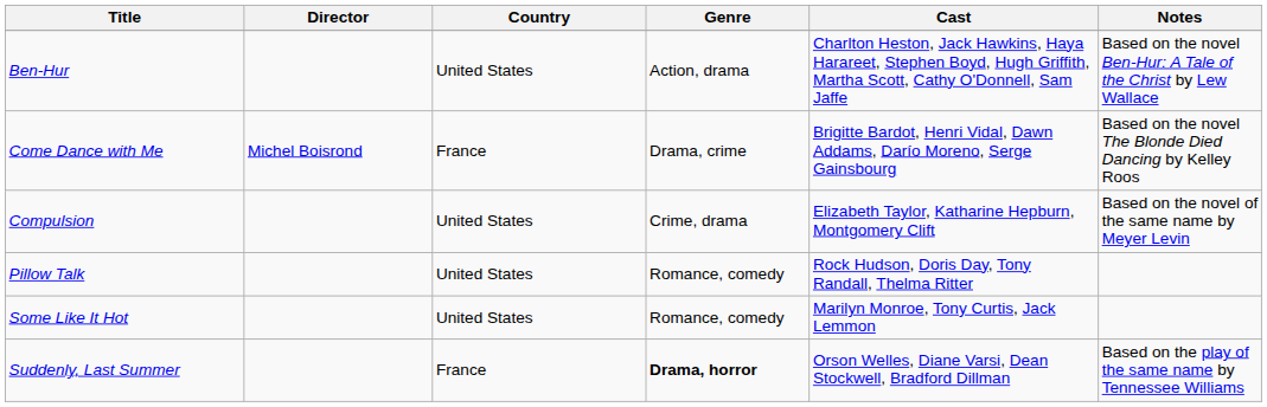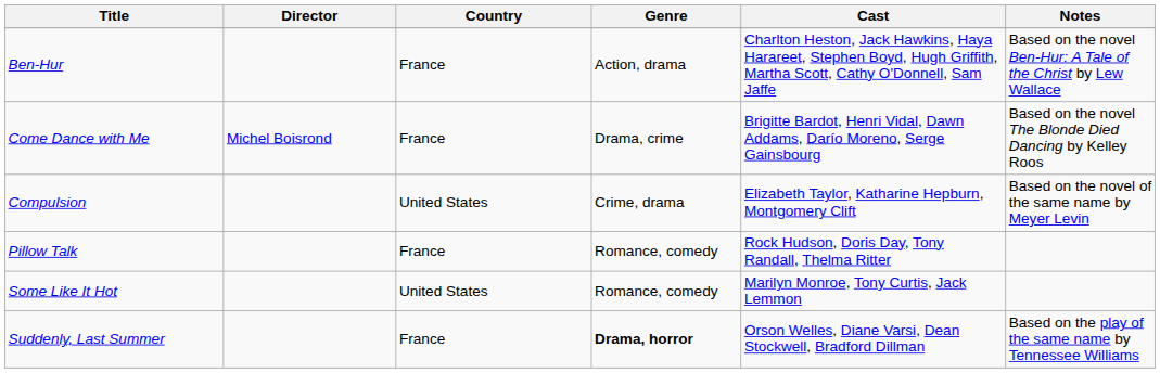 <table class="wikitable sortable">
 <tr>
 <th width="19%">Title</th>
 <th width="15%">Director</th>
 <th width="17%">Country</th>
 <th width="13%">Genre</th>
 <th width="23%">Cast</th>
 <th width="46%">Notes</th>
 </tr>
 <tr valign="top">
 </tr>
 <tr>
 <td><em><a href='#'>Ben-Hur</a></em></td>
 <td></td>
-<td>United States</td>
+<td>France</td>
 <td>Action, drama</td>
 <td><a href='#'>Charlton Heston</a>, <a href='#'>Jack Hawkins</a>, <a href='#'>Haya Harareet</a>, <a href='#'>Stephen Boyd</a>, <a href='#'>Hugh Griffith</a>, <a href='#'>Martha Scott</a>, <a href='#'>Cathy O'Donnell</a>, <a href='#'>Sam Jaffe</a></td>
 <td>Based on the novel <em><a href='#'>Ben-Hur: A Tale of the Christ</a></em> by <a href='#'>Lew Wallace</a></td>
 </tr>
 <tr>
 <td><em><a href='#'>Come Dance with Me</a></em></td>
 <td><a href='#'>Michel Boisrond</a></td>
 <td>France</td>
 <td>Drama, crime</td>
 <td><a href='#'>Brigitte Bardot</a>, <a href='#'>Henri Vidal</a>, <a href='#'>Dawn Addams</a>, <a href='#'>Darío Moreno</a>, <a href='#'>Serge Gainsbourg</a></td>
 <td>Based on the novel <em>The Blonde Died Dancing</em> by Kelley Roos</td>
 </tr>
 <tr>
 <td><em><a href='#'>Compulsion</a></em></td>
 <td></td>
 <td>United States</td>
 <td>Crime, drama</td>
 <td><a href='#'>Elizabeth Taylor</a>, <a href='#'>Katharine Hepburn</a>, <a href='#'>Montgomery Clift</a></td>
 <td>Based on the novel of the same name by <a href='#'>Meyer Levin</a></td>
 </tr>
 <tr>
 <td><em><a href='#'>Pillow Talk</a></em></td>
 <td></td>
-<td>United States</td>
+<td>France</td>
 <td>Romance, comedy</td>
 <td><a href='#'>Rock Hudson</a>, <a href='#'>Doris Day</a>, <a href='#'>Tony Randall</a>, <a href='#'>Thelma Ritter</a></td>
 <td></td>
 </tr>
 <tr>
 <td><em><a href='#'>Some Like It Hot</a></em></td>
 <td></td>
 <td>United States</td>
 <td>Romance, comedy</td>
 <td><a href='#'>Marilyn Monroe</a>, <a href='#'>Tony Curtis</a>, <a href='#'>Jack Lemmon</a></td>
 <td></td>
 </tr>
 <tr>
 <td><em><a href='#'>Suddenly, Last Summer</a></em></td>
 <td></td>
 <td>France</td>
 <td><strong>Drama, horror</strong></td>
 <td><a href='#'>Orson Welles</a>, <a href='#'>Diane Varsi</a>, <a href='#'>Dean Stockwell</a>, <a href='#'>Bradford Dillman</a></td>
 <td>Based on the <a href='#'>play of the same name</a> by <a href='#'>Tennessee Williams</a></td>
 </tr>
 </table>
